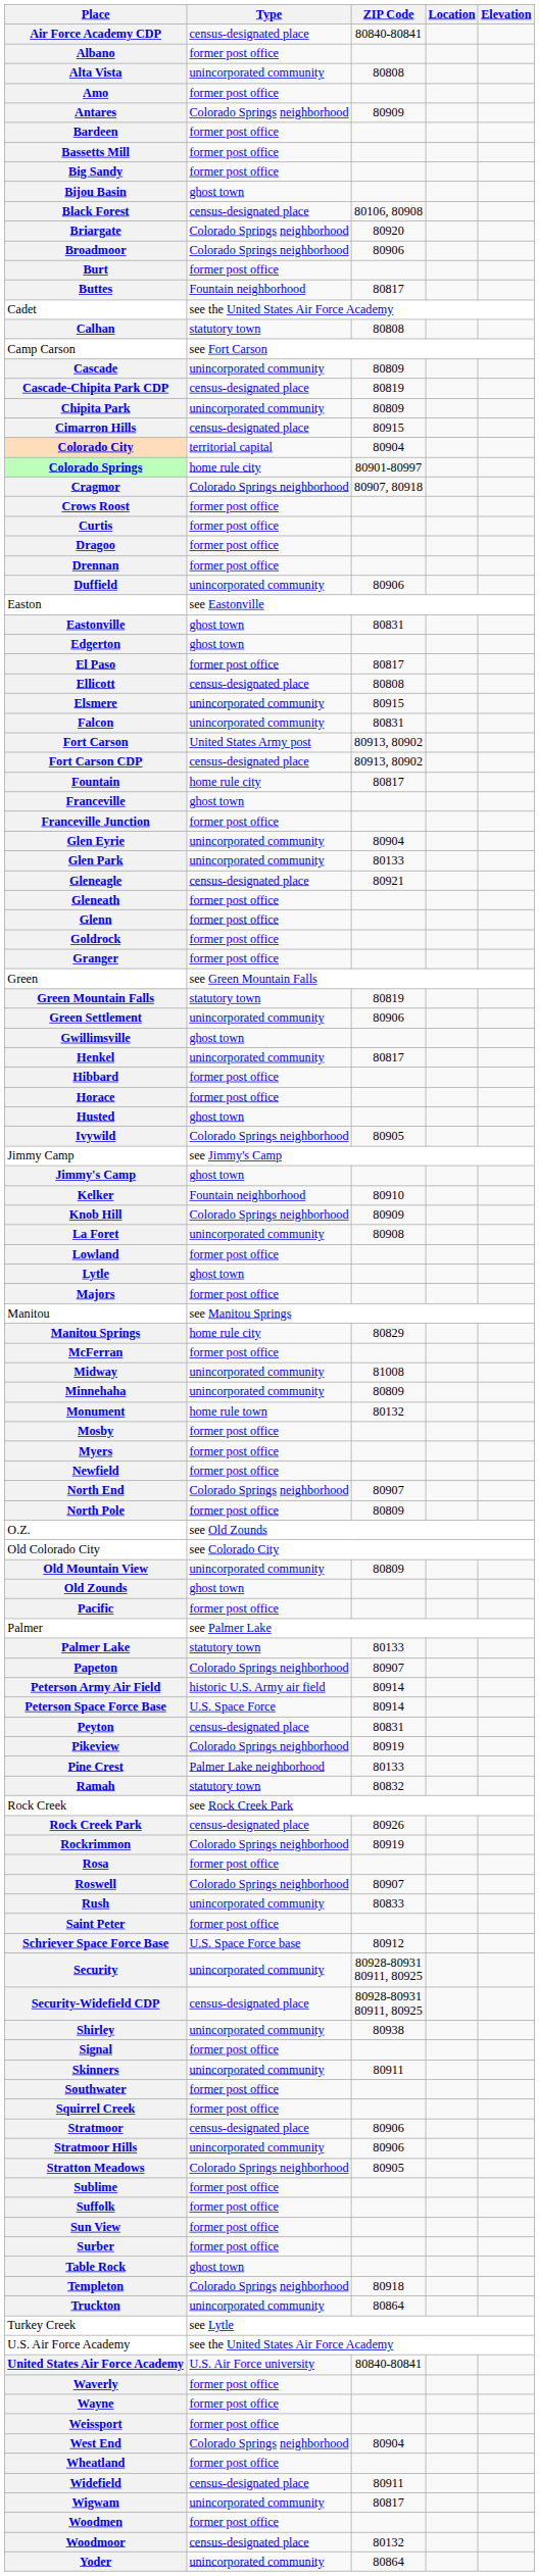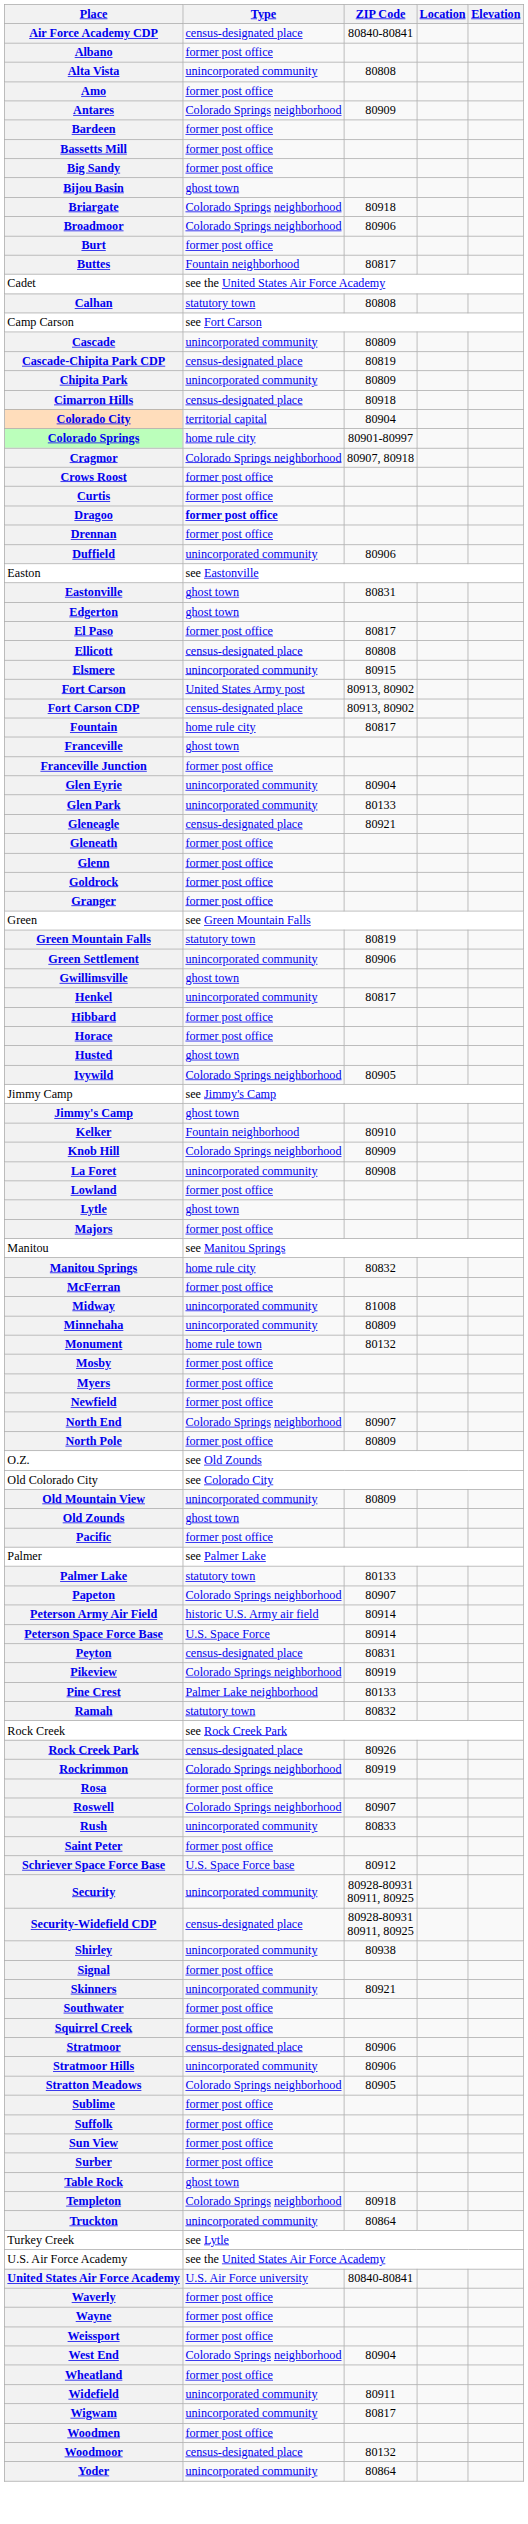 <table class="wikitable sortable  plainrowheaders" style="margin:auto;">
 <tr>
 <th scope=col><a href='#'>Place</a></th>
 <th scope=col><a href='#'>Type</a></th>
 <th scope=col><a href='#'>ZIP Code</a></th>
 <th scope=col><a href='#'>Location</a></th>
 <th scope=col><a href='#'>Elevation</a></th>
 </tr>
 <tr>
 <th scope=row><a href='#'>Air Force Academy CDP</a></th>
 <td><a href='#'>census-designated place</a></td>
 <td align=center>80840-80841</td>
 <td></td>
 <td align=right></td>
 </tr>
 <tr>
 <th scope=row><a href='#'>Albano</a></th>
 <td><a href='#'>former post office</a></td>
 <td align=center></td>
 <td></td>
 <td></td>
 </tr>
 <tr>
 <th scope=row><a href='#'>Alta Vista</a></th>
 <td><a href='#'>unincorporated community</a></td>
 <td align=center>80808</td>
 <td></td>
 <td align=right></td>
 </tr>
 <tr>
 <th scope=row><a href='#'>Amo</a></th>
 <td><a href='#'>former post office</a></td>
 <td align=center></td>
 <td></td>
 <td></td>
 </tr>
 <tr>
 <th scope=row><a href='#'>Antares</a></th>
 <td><a href='#'>Colorado Springs</a> <a href='#'>neighborhood</a></td>
 <td align=center>80909</td>
 <td></td>
 <td align=right></td>
 </tr>
 <tr>
 <th scope=row><a href='#'>Bardeen</a></th>
 <td><a href='#'>former post office</a></td>
 <td align=center></td>
 <td></td>
 <td></td>
 </tr>
 <tr>
 <th scope=row><a href='#'>Bassetts Mill</a></th>
 <td><a href='#'>former post office</a></td>
 <td align=center></td>
 <td></td>
 <td></td>
 </tr>
 <tr>
 <th scope=row><a href='#'>Big Sandy</a></th>
 <td><a href='#'>former post office</a></td>
 <td align=center></td>
 <td></td>
 <td></td>
 </tr>
 <tr>
 <th scope=row><a href='#'>Bijou Basin</a></th>
 <td><a href='#'>ghost town</a></td>
 <td align=center></td>
 <td></td>
 <td></td>
 </tr>
 <tr>
-<th scope=row><a href='#'>Black Forest</a></th>
-<td><a href='#'>census-designated place</a></td>
-<td align=center>80106, 80908</td>
-<td></td>
-<td align=right></td>
-</tr>
-<tr>
 <th scope=row><a href='#'>Briargate</a></th>
 <td><a href='#'>Colorado Springs</a> <a href='#'>neighborhood</a></td>
-<td align=center>80920</td>
+<td align=center>80918</td>
 <td></td>
 <td></td>
 </tr>
 <tr>
 <th scope=row><a href='#'>Broadmoor</a></th>
 <td><a href='#'>Colorado Springs neighborhood</a></td>
 <td align=center>80906</td>
 <td></td>
 <td align=right></td>
 </tr>
 <tr>
 <th scope=row><a href='#'>Burt</a></th>
 <td><a href='#'>former post office</a></td>
 <td align=center></td>
 <td></td>
 <td></td>
 </tr>
 <tr>
 <th scope=row><a href='#'>Buttes</a></th>
 <td><a href='#'>Fountain neighborhood</a></td>
 <td align=center>80817</td>
 <td></td>
 <td align=right></td>
 </tr>
 <tr bgcolor=white>
 <td>Cadet</td>
 <td colspan=4>see the <a href='#'>United States Air Force Academy</a></td>
 </tr>
 <tr>
 <th scope=row><a href='#'>Calhan</a></th>
 <td><a href='#'>statutory town</a></td>
 <td align=center>80808</td>
 <td></td>
 <td align=right></td>
 </tr>
 <tr bgcolor=white>
 <td>Camp Carson</td>
 <td colspan=4>see <a href='#'>Fort Carson</a></td>
 </tr>
 <tr>
 <th scope=row><a href='#'>Cascade</a></th>
 <td><a href='#'>unincorporated community</a></td>
 <td align=center>80809</td>
 <td></td>
 <td align=right></td>
 </tr>
 <tr>
 <th scope=row><a href='#'>Cascade-Chipita Park CDP</a></th>
 <td><a href='#'>census-designated place</a></td>
 <td align=center>80819</td>
 <td></td>
 <td align=right></td>
 </tr>
 <tr>
 <th scope=row><a href='#'>Chipita Park</a></th>
 <td><a href='#'>unincorporated community</a></td>
 <td align=center>80809</td>
 <td></td>
 <td align=right></td>
 </tr>
 <tr>
 <th scope=row><a href='#'>Cimarron Hills</a></th>
 <td><a href='#'>census-designated place</a></td>
-<td align=center>80915</td>
+<td align=center>80918</td>
 <td></td>
 <td align=right></td>
 </tr>
 <tr>
 <th scope=row style="background:#FFDDBB;"><a href='#'>Colorado City</a>  </th>
 <td><a href='#'>territorial capital</a></td>
 <td align=center>80904</td>
 <td></td>
 <td></td>
 </tr>
 <tr>
 <th scope=row style="background:#BBFFBB;"><a href='#'>Colorado Springs</a></th>
 <td><a href='#'>home rule city</a></td>
 <td align=center>80901-80997</td>
 <td></td>
 <td align=right></td>
 </tr>
 <tr>
 <th scope=row><a href='#'>Cragmor</a></th>
 <td><a href='#'>Colorado Springs neighborhood</a></td>
 <td align=center>80907, 80918</td>
 <td></td>
 <td></td>
 </tr>
 <tr>
 <th scope=row><a href='#'>Crows Roost</a></th>
 <td><a href='#'>former post office</a></td>
 <td align=center></td>
 <td></td>
 <td></td>
 </tr>
 <tr>
 <th scope=row><a href='#'>Curtis</a></th>
 <td><a href='#'>former post office</a></td>
 <td align=center></td>
 <td></td>
 <td></td>
 </tr>
 <tr>
 <th scope=row><a href='#'>Dragoo</a></th>
-<td><a href='#'>former post office</a></td>
+<td><strong><a href='#'>former post office</a></strong></td>
 <td align=center></td>
 <td></td>
 <td></td>
 </tr>
 <tr>
 <th scope=row><a href='#'>Drennan</a></th>
 <td><a href='#'>former post office</a></td>
 <td align=center></td>
 <td></td>
 <td></td>
 </tr>
 <tr>
 <th scope=row><a href='#'>Duffield</a></th>
 <td><a href='#'>unincorporated community</a></td>
 <td align=center>80906</td>
 <td></td>
 <td align=right></td>
 </tr>
 <tr bgcolor=white>
 <td>Easton</td>
 <td colspan=4>see <a href='#'>Eastonville</a></td>
 </tr>
 <tr>
 <th scope=row><a href='#'>Eastonville</a></th>
 <td><a href='#'>ghost town</a></td>
 <td align=center>80831</td>
 <td></td>
 <td align=right></td>
 </tr>
 <tr>
 <th scope=row><a href='#'>Edgerton</a></th>
 <td><a href='#'>ghost town</a></td>
 <td align=center></td>
 <td></td>
 <td></td>
 </tr>
 <tr>
 <th scope=row><a href='#'>El Paso</a></th>
 <td><a href='#'>former post office</a></td>
 <td align=center>80817</td>
 <td></td>
 <td></td>
 </tr>
 <tr>
 <th scope=row><a href='#'>Ellicott</a></th>
 <td><a href='#'>census-designated place</a></td>
 <td align=center>80808</td>
 <td></td>
 <td align=right></td>
 </tr>
 <tr>
 <th scope=row><a href='#'>Elsmere</a></th>
 <td><a href='#'>unincorporated community</a></td>
 <td align=center>80915</td>
-<td></td>
-<td align=right></td>
-</tr>
-<tr>
-<th scope=row><a href='#'>Falcon</a></th>
-<td><a href='#'>unincorporated community</a></td>
-<td align=center>80831</td>
 <td></td>
 <td align=right></td>
 </tr>
 <tr>
 <th scope=row><a href='#'>Fort Carson</a></th>
 <td><a href='#'>United States Army post</a></td>
 <td align=center>80913, 80902</td>
 <td></td>
 <td></td>
 </tr>
 <tr>
 <th scope=row><a href='#'>Fort Carson CDP</a></th>
 <td><a href='#'>census-designated place</a></td>
 <td align=center>80913, 80902</td>
 <td></td>
 <td align=right></td>
 </tr>
 <tr>
 <th scope=row><a href='#'>Fountain</a></th>
 <td><a href='#'>home rule city</a></td>
 <td align=center>80817</td>
 <td></td>
 <td align=right></td>
 </tr>
 <tr>
 <th scope=row><a href='#'>Franceville</a></th>
 <td><a href='#'>ghost town</a></td>
 <td align=center></td>
 <td></td>
 <td></td>
 </tr>
 <tr>
 <th scope=row><a href='#'>Franceville Junction</a></th>
 <td><a href='#'>former post office</a></td>
 <td align=center></td>
 <td></td>
 <td></td>
 </tr>
 <tr>
 <th scope=row><a href='#'>Glen Eyrie</a></th>
 <td><a href='#'>unincorporated community</a></td>
 <td align=center>80904</td>
 <td></td>
 <td align=right></td>
 </tr>
 <tr>
 <th scope=row><a href='#'>Glen Park</a></th>
 <td><a href='#'>unincorporated community</a></td>
 <td align=center>80133</td>
 <td></td>
 <td align=right></td>
 </tr>
 <tr>
 <th scope=row><a href='#'>Gleneagle</a></th>
 <td><a href='#'>census-designated place</a></td>
 <td align=center>80921</td>
 <td></td>
 <td align=right></td>
 </tr>
 <tr>
 <th scope=row><a href='#'>Gleneath</a></th>
 <td><a href='#'>former post office</a></td>
 <td align=center></td>
 <td></td>
 <td></td>
 </tr>
 <tr>
 <th scope=row><a href='#'>Glenn</a></th>
 <td><a href='#'>former post office</a></td>
 <td align=center></td>
 <td></td>
 <td></td>
 </tr>
 <tr>
 <th scope=row><a href='#'>Goldrock</a></th>
 <td><a href='#'>former post office</a></td>
 <td align=center></td>
 <td></td>
 <td></td>
 </tr>
 <tr>
 <th scope=row><a href='#'>Granger</a></th>
 <td><a href='#'>former post office</a></td>
 <td align=center></td>
 <td></td>
 <td></td>
 </tr>
 <tr bgcolor=white>
 <td>Green</td>
 <td colspan=4>see <a href='#'>Green Mountain Falls</a></td>
 </tr>
 <tr>
 <th scope=row><a href='#'>Green Mountain Falls</a></th>
 <td><a href='#'>statutory town</a></td>
 <td align=center>80819</td>
 <td></td>
 <td align=right></td>
 </tr>
 <tr>
 <th scope=row><a href='#'>Green Settlement</a></th>
 <td><a href='#'>unincorporated community</a></td>
 <td align=center>80906</td>
 <td></td>
 <td align=right></td>
 </tr>
 <tr>
 <th scope=row><a href='#'>Gwillimsville</a></th>
 <td><a href='#'>ghost town</a></td>
 <td align=center></td>
 <td></td>
 <td></td>
 </tr>
 <tr>
 <th scope=row><a href='#'>Henkel</a></th>
 <td><a href='#'>unincorporated community</a></td>
 <td align=center>80817</td>
 <td></td>
 <td align=right></td>
 </tr>
 <tr>
 <th scope=row><a href='#'>Hibbard</a></th>
 <td><a href='#'>former post office</a></td>
 <td align=center></td>
 <td></td>
 <td></td>
 </tr>
 <tr>
 <th scope=row><a href='#'>Horace</a></th>
 <td><a href='#'>former post office</a></td>
 <td align=center></td>
 <td></td>
 <td></td>
 </tr>
 <tr>
 <th scope=row><a href='#'>Husted</a></th>
 <td><a href='#'>ghost town</a></td>
 <td align=center></td>
 <td></td>
 <td></td>
 </tr>
 <tr>
 <th scope=row><a href='#'>Ivywild</a></th>
 <td><a href='#'>Colorado Springs neighborhood</a></td>
 <td align=center>80905</td>
 <td></td>
 <td align=right></td>
 </tr>
 <tr bgcolor=white>
 <td>Jimmy Camp</td>
 <td colspan=4>see <a href='#'>Jimmy's Camp</a></td>
 </tr>
 <tr>
 <th scope=row><a href='#'>Jimmy's Camp</a></th>
 <td><a href='#'>ghost town</a></td>
 <td align=center></td>
 <td></td>
 <td></td>
 </tr>
 <tr>
 <th scope=row><a href='#'>Kelker</a></th>
 <td><a href='#'>Fountain neighborhood</a></td>
 <td align=center>80910</td>
 <td></td>
 <td align=right></td>
 </tr>
 <tr>
 <th scope=row><a href='#'>Knob Hill</a></th>
 <td><a href='#'>Colorado Springs neighborhood</a></td>
 <td align=center>80909</td>
 <td></td>
 <td align=right></td>
 </tr>
 <tr>
 <th scope=row><a href='#'>La Foret</a></th>
 <td><a href='#'>unincorporated community</a></td>
 <td align=center>80908</td>
 <td></td>
 <td align=right></td>
 </tr>
 <tr>
 <th scope=row><a href='#'>Lowland</a></th>
 <td><a href='#'>former post office</a></td>
 <td align=center></td>
 <td></td>
 <td></td>
 </tr>
 <tr>
 <th scope=row><a href='#'>Lytle</a></th>
 <td><a href='#'>ghost town</a></td>
 <td align=center></td>
 <td></td>
 <td></td>
 </tr>
 <tr>
 <th scope=row><a href='#'>Majors</a></th>
 <td><a href='#'>former post office</a></td>
 <td align=center></td>
 <td></td>
 <td></td>
 </tr>
 <tr bgcolor=white>
 <td>Manitou</td>
 <td colspan=4>see <a href='#'>Manitou Springs</a></td>
 </tr>
 <tr>
 <th scope=row><a href='#'>Manitou Springs</a></th>
 <td><a href='#'>home rule city</a></td>
-<td align=center>80829</td>
+<td align=center>80832</td>
 <td></td>
 <td align=right></td>
 </tr>
 <tr>
 <th scope=row><a href='#'>McFerran</a></th>
 <td><a href='#'>former post office</a></td>
 <td align=center></td>
 <td></td>
 <td></td>
 </tr>
 <tr>
 <th scope=row><a href='#'>Midway</a></th>
 <td><a href='#'>unincorporated community</a></td>
 <td align=center>81008</td>
 <td></td>
 <td align=right></td>
 </tr>
 <tr>
 <th scope=row><a href='#'>Minnehaha</a></th>
 <td><a href='#'>unincorporated community</a></td>
 <td align=center>80809</td>
 <td></td>
 <td align=right></td>
 </tr>
 <tr>
 <th scope=row><a href='#'>Monument</a></th>
 <td><a href='#'>home rule town</a></td>
 <td align=center>80132</td>
 <td></td>
 <td align=right></td>
 </tr>
 <tr>
 <th scope=row><a href='#'>Mosby</a></th>
 <td><a href='#'>former post office</a></td>
 <td align=center></td>
 <td></td>
 <td></td>
 </tr>
 <tr>
 <th scope=row><a href='#'>Myers</a></th>
 <td><a href='#'>former post office</a></td>
 <td align=center></td>
 <td></td>
 <td></td>
 </tr>
 <tr>
 <th scope=row><a href='#'>Newfield</a></th>
 <td><a href='#'>former post office</a></td>
 <td align=center></td>
 <td></td>
 <td></td>
 </tr>
 <tr>
 <th scope=row><a href='#'>North End</a></th>
 <td><a href='#'>Colorado Springs</a> <a href='#'>neighborhood</a></td>
 <td align=center>80907</td>
 <td></td>
 <td></td>
 </tr>
 <tr>
 <th scope=row><a href='#'>North Pole</a></th>
 <td><a href='#'>former post office</a></td>
 <td align=center>80809</td>
 <td></td>
 <td></td>
 </tr>
 <tr bgcolor=white>
 <td>O.Z.</td>
 <td colspan=4>see <a href='#'>Old Zounds</a></td>
 </tr>
 <tr bgcolor=white>
 <td>Old Colorado City</td>
 <td colspan=4>see <a href='#'>Colorado City</a></td>
 </tr>
 <tr>
 <th scope=row><a href='#'>Old Mountain View</a></th>
 <td><a href='#'>unincorporated community</a></td>
 <td align=center>80809</td>
 <td></td>
 <td align=right></td>
 </tr>
 <tr>
 <th scope=row><a href='#'>Old Zounds</a></th>
 <td><a href='#'>ghost town</a></td>
 <td align=center></td>
 <td></td>
 <td></td>
 </tr>
 <tr>
 <th scope=row><a href='#'>Pacific</a></th>
 <td><a href='#'>former post office</a></td>
 <td align=center></td>
 <td></td>
 <td></td>
 </tr>
 <tr bgcolor=white>
 <td>Palmer</td>
 <td colspan=4>see <a href='#'>Palmer Lake</a></td>
 </tr>
 <tr>
 <th scope=row><a href='#'>Palmer Lake</a></th>
 <td><a href='#'>statutory town</a></td>
 <td align=center>80133</td>
 <td></td>
 <td align=right></td>
 </tr>
 <tr>
 <th scope=row><a href='#'>Papeton</a></th>
 <td><a href='#'>Colorado Springs neighborhood</a></td>
 <td align=center>80907</td>
 <td></td>
 <td align=right></td>
 </tr>
 <tr>
 <th scope=row><a href='#'>Peterson Army Air Field</a></th>
 <td><a href='#'>historic U.S. Army air field</a></td>
 <td align=center>80914</td>
 <td></td>
 <td align=right></td>
 </tr>
 <tr>
 <th scope=row><a href='#'>Peterson Space Force Base</a></th>
 <td><a href='#'>U.S. Space Force</a></td>
 <td align=center>80914</td>
 <td></td>
 <td></td>
 </tr>
 <tr>
 <th scope=row><a href='#'>Peyton</a></th>
 <td><a href='#'>census-designated place</a></td>
 <td align=center>80831</td>
 <td></td>
 <td align=right></td>
 </tr>
 <tr>
 <th scope=row><a href='#'>Pikeview</a></th>
 <td><a href='#'>Colorado Springs neighborhood</a></td>
 <td align=center>80919</td>
 <td></td>
 <td align=right></td>
 </tr>
 <tr>
 <th scope=row><a href='#'>Pine Crest</a></th>
 <td><a href='#'>Palmer Lake neighborhood</a></td>
 <td align=center>80133</td>
 <td></td>
 <td align=right></td>
 </tr>
 <tr>
 <th scope=row><a href='#'>Ramah</a></th>
 <td><a href='#'>statutory town</a></td>
 <td align=center>80832</td>
 <td></td>
 <td align=right></td>
 </tr>
 <tr bgcolor=white>
 <td>Rock Creek</td>
 <td colspan=4>see <a href='#'>Rock Creek Park</a></td>
 </tr>
 <tr>
 <th scope=row><a href='#'>Rock Creek Park</a></th>
 <td><a href='#'>census-designated place</a></td>
 <td align=center>80926</td>
 <td></td>
 <td align=right></td>
 </tr>
 <tr>
 <th scope=row><a href='#'>Rockrimmon</a></th>
 <td><a href='#'>Colorado Springs neighborhood</a></td>
 <td align=center>80919</td>
 <td></td>
 <td></td>
 </tr>
 <tr>
 <th scope=row><a href='#'>Rosa</a></th>
 <td><a href='#'>former post office</a></td>
 <td align=center></td>
 <td></td>
 <td></td>
 </tr>
 <tr>
 <th scope=row><a href='#'>Roswell</a></th>
 <td><a href='#'>Colorado Springs neighborhood</a></td>
 <td align=center>80907</td>
 <td></td>
 <td align=right></td>
 </tr>
 <tr>
 <th scope=row><a href='#'>Rush</a></th>
 <td><a href='#'>unincorporated community</a></td>
 <td align=center>80833</td>
 <td></td>
 <td align=right></td>
 </tr>
 <tr>
 <th scope=row><a href='#'>Saint Peter</a></th>
 <td><a href='#'>former post office</a></td>
 <td align=center></td>
 <td></td>
 <td></td>
 </tr>
 <tr>
 <th scope=row><a href='#'>Schriever Space Force Base</a></th>
 <td><a href='#'>U.S. Space Force base</a></td>
 <td align=center>80912</td>
 <td></td>
 <td></td>
 </tr>
 <tr>
 <th scope=row><a href='#'>Security</a></th>
 <td><a href='#'>unincorporated community</a></td>
 <td align=center>80928-80931<br>80911, 80925</td>
 <td></td>
 <td align=right></td>
 </tr>
 <tr>
 <th scope=row><a href='#'>Security-Widefield CDP</a></th>
 <td><a href='#'>census-designated place</a></td>
 <td align=center>80928-80931<br>80911, 80925</td>
 <td></td>
 <td align=right></td>
 </tr>
 <tr>
 <th scope=row><a href='#'>Shirley</a></th>
 <td><a href='#'>unincorporated community</a></td>
 <td align=center>80938</td>
 <td></td>
 <td align=right></td>
 </tr>
 <tr>
 <th scope=row><a href='#'>Signal</a></th>
 <td><a href='#'>former post office</a></td>
 <td align=center></td>
 <td></td>
 <td></td>
 </tr>
 <tr>
 <th scope=row><a href='#'>Skinners</a></th>
 <td><a href='#'>unincorporated community</a></td>
-<td align=center>80911</td>
+<td align=center>80921</td>
 <td></td>
 <td align=right></td>
 </tr>
 <tr>
 <th scope=row><a href='#'>Southwater</a></th>
 <td><a href='#'>former post office</a></td>
 <td align=center></td>
 <td></td>
 <td></td>
 </tr>
 <tr>
 <th scope=row><a href='#'>Squirrel Creek</a></th>
 <td><a href='#'>former post office</a></td>
 <td align=center></td>
 <td></td>
 <td></td>
 </tr>
 <tr>
 <th scope=row><a href='#'>Stratmoor</a></th>
 <td><a href='#'>census-designated place</a></td>
 <td align=center>80906</td>
 <td></td>
 <td align=right></td>
 </tr>
 <tr>
 <th scope=row><a href='#'>Stratmoor Hills</a></th>
 <td><a href='#'>unincorporated community</a></td>
 <td align=center>80906</td>
 <td></td>
 <td align=right></td>
 </tr>
 <tr>
 <th scope=row><a href='#'>Stratton Meadows</a></th>
 <td><a href='#'>Colorado Springs neighborhood</a></td>
 <td align=center>80905</td>
 <td></td>
 <td align=right></td>
 </tr>
 <tr>
 <th scope=row><a href='#'>Sublime</a></th>
 <td><a href='#'>former post office</a></td>
 <td align=center></td>
 <td></td>
 <td></td>
 </tr>
 <tr>
 <th scope=row><a href='#'>Suffolk</a></th>
 <td><a href='#'>former post office</a></td>
 <td align=center></td>
 <td></td>
 <td></td>
 </tr>
 <tr>
 <th scope=row><a href='#'>Sun View</a></th>
 <td><a href='#'>former post office</a></td>
 <td align=center></td>
 <td></td>
 <td></td>
 </tr>
 <tr>
 <th scope=row><a href='#'>Surber</a></th>
 <td><a href='#'>former post office</a></td>
 <td align=center></td>
 <td></td>
 <td></td>
 </tr>
 <tr>
 <th scope=row><a href='#'>Table Rock</a></th>
 <td><a href='#'>ghost town</a></td>
 <td align=center></td>
 <td></td>
 <td></td>
 </tr>
 <tr>
 <th scope=row><a href='#'>Templeton</a></th>
 <td><a href='#'>Colorado Springs</a> <a href='#'>neighborhood</a></td>
 <td align=center>80918</td>
 <td></td>
 <td></td>
 </tr>
 <tr>
 <th scope=row><a href='#'>Truckton</a></th>
 <td><a href='#'>unincorporated community</a></td>
 <td align=center>80864</td>
 <td></td>
 <td align=right></td>
 </tr>
 <tr bgcolor=white>
 <td>Turkey Creek</td>
 <td colspan=4>see <a href='#'>Lytle</a></td>
 </tr>
 <tr bgcolor=white>
 <td>U.S. Air Force Academy</td>
 <td colspan=4>see the <a href='#'>United States Air Force Academy</a></td>
 </tr>
 <tr>
 <th scope=row><a href='#'>United States Air Force Academy</a></th>
 <td><a href='#'>U.S. Air Force university</a></td>
 <td align=center>80840-80841</td>
 <td></td>
 <td align=right></td>
 </tr>
 <tr>
 <th scope=row><a href='#'>Waverly</a></th>
 <td><a href='#'>former post office</a></td>
 <td align=center></td>
 <td></td>
 <td></td>
 </tr>
 <tr>
 <th scope=row><a href='#'>Wayne</a></th>
 <td><a href='#'>former post office</a></td>
 <td align=center></td>
 <td></td>
 <td></td>
 </tr>
 <tr>
 <th scope=row><a href='#'>Weissport</a></th>
 <td><a href='#'>former post office</a></td>
 <td align=center></td>
 <td></td>
 <td></td>
 </tr>
 <tr>
 <th scope=row><a href='#'>West End</a></th>
 <td><a href='#'>Colorado Springs</a> <a href='#'>neighborhood</a></td>
 <td align=center>80904</td>
 <td></td>
 <td></td>
 </tr>
 <tr>
 <th scope=row><a href='#'>Wheatland</a></th>
 <td><a href='#'>former post office</a></td>
 <td align=center></td>
 <td></td>
 <td></td>
 </tr>
 <tr>
 <th scope=row><a href='#'>Widefield</a></th>
-<td><a href='#'>census-designated place</a></td>
+<td><a href='#'>unincorporated community</a></td>
 <td align=center>80911</td>
 <td></td>
 <td align=right></td>
 </tr>
 <tr>
 <th scope=row><a href='#'>Wigwam</a></th>
 <td><a href='#'>unincorporated community</a></td>
 <td align=center>80817</td>
 <td></td>
 <td align=right></td>
 </tr>
 <tr>
 <th scope=row><a href='#'>Woodmen</a></th>
 <td><a href='#'>former post office</a></td>
 <td align=center></td>
 <td></td>
 <td></td>
 </tr>
 <tr>
 <th scope=row><a href='#'>Woodmoor</a></th>
 <td><a href='#'>census-designated place</a></td>
 <td align=center>80132</td>
 <td></td>
 <td align=right></td>
 </tr>
 <tr>
 <th scope=row><a href='#'>Yoder</a></th>
 <td><a href='#'>unincorporated community</a></td>
 <td align=center>80864</td>
 <td></td>
 <td align=right></td>
 </tr>
 </table>
